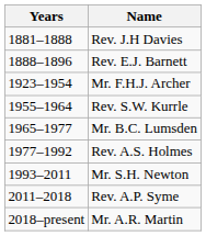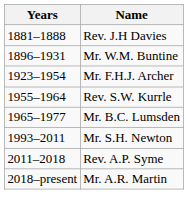 <table class="wikitable">
 <tr>
 <th>Years</th>
 <th>Name</th>
 </tr>
 <tr>
 <td>1881–1888</td>
 <td>Rev. J.H Davies</td>
 </tr>
 <tr>
-<td>1888–1896</td>
-<td>Rev. E.J. Barnett</td>
+<td>1896–1931</td>
+<td>Mr. W.M. Buntine</td>
 </tr>
 <tr>
 <td>1923–1954</td>
 <td>Mr. F.H.J. Archer</td>
 </tr>
 <tr>
 <td>1955–1964</td>
 <td>Rev. S.W. Kurrle</td>
 </tr>
 <tr>
 <td>1965–1977</td>
 <td>Mr. B.C. Lumsden</td>
 </tr>
 <tr>
-<td>1977–1992</td>
-<td>Rev. A.S. Holmes</td>
-</tr>
-<tr>
 <td>1993–2011</td>
 <td>Mr. S.H. Newton</td>
 </tr>
 <tr>
 <td>2011–2018</td>
 <td>Rev. A.P. Syme</td>
 </tr>
 <tr>
 <td>2018–present</td>
 <td>Mr. A.R. Martin</td>
 </tr>
 </table>
